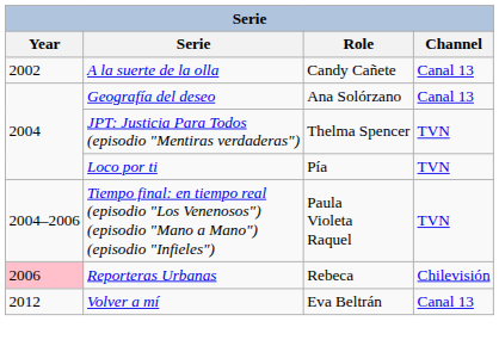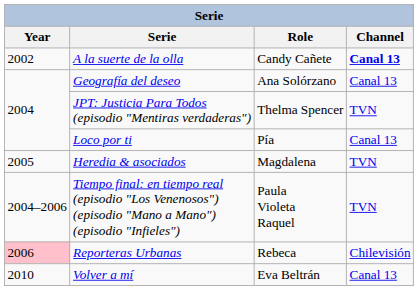 <table class="wikitable" style="font-size: 95%;">
 <tr>
 <th colspan="4" style="background: LightSteelBlue;">Serie</th>
 </tr>
 <tr>
 <th>Year</th>
 <th>Serie</th>
 <th>Role</th>
 <th>Channel</th>
 </tr>
 <tr>
 <td>2002</td>
 <td><em><a href='#'>A la suerte de la olla</a></em></td>
 <td>Candy Cañete</td>
-<td><a href='#'>Canal 13</a></td>
+<td><strong><a href='#'>Canal 13</a></strong></td>
 </tr>
 <tr>
 <td rowspan="3">2004</td>
 <td><em><a href='#'>Geografía del deseo</a></em></td>
 <td>Ana Solórzano</td>
 <td><a href='#'>Canal 13</a></td>
 </tr>
 <tr>
 <td><em><a href='#'>JPT: Justicia Para Todos</a></em><br><em>(episodio "Mentiras verdaderas")</em></td>
 <td>Thelma Spencer</td>
 <td><a href='#'>TVN</a></td>
 </tr>
 <tr>
 <td><em><a href='#'>Loco por ti</a></em></td>
 <td>Pía</td>
+<td><a href='#'>Canal 13</a></td>
+</tr>
+<tr>
+<td>2005</td>
+<td><em><a href='#'>Heredia & asociados</a></em></td>
+<td>Magdalena</td>
 <td><a href='#'>TVN</a></td>
 </tr>
 <tr>
 <td>2004–2006</td>
 <td><em><a href='#'>Tiempo final: en tiempo real</a></em><br><em>(episodio "Los Venenosos")</em><br><em>(episodio "Mano a Mano")</em><br><em>(episodio "Infieles")</em></td>
 <td>Paula<br>Violeta<br>Raquel</td>
 <td><a href='#'>TVN</a></td>
 </tr>
 <tr>
 <td style="background: pink;">2006</td>
 <td><em><a href='#'>Reporteras Urbanas</a></em></td>
 <td>Rebeca</td>
 <td><a href='#'>Chilevisión</a></td>
 </tr>
 <tr>
-<td>2012</td>
+<td>2010</td>
 <td><em><a href='#'>Volver a mí</a></em></td>
 <td>Eva Beltrán</td>
 <td><a href='#'>Canal 13</a></td>
 </tr>
 </table>
